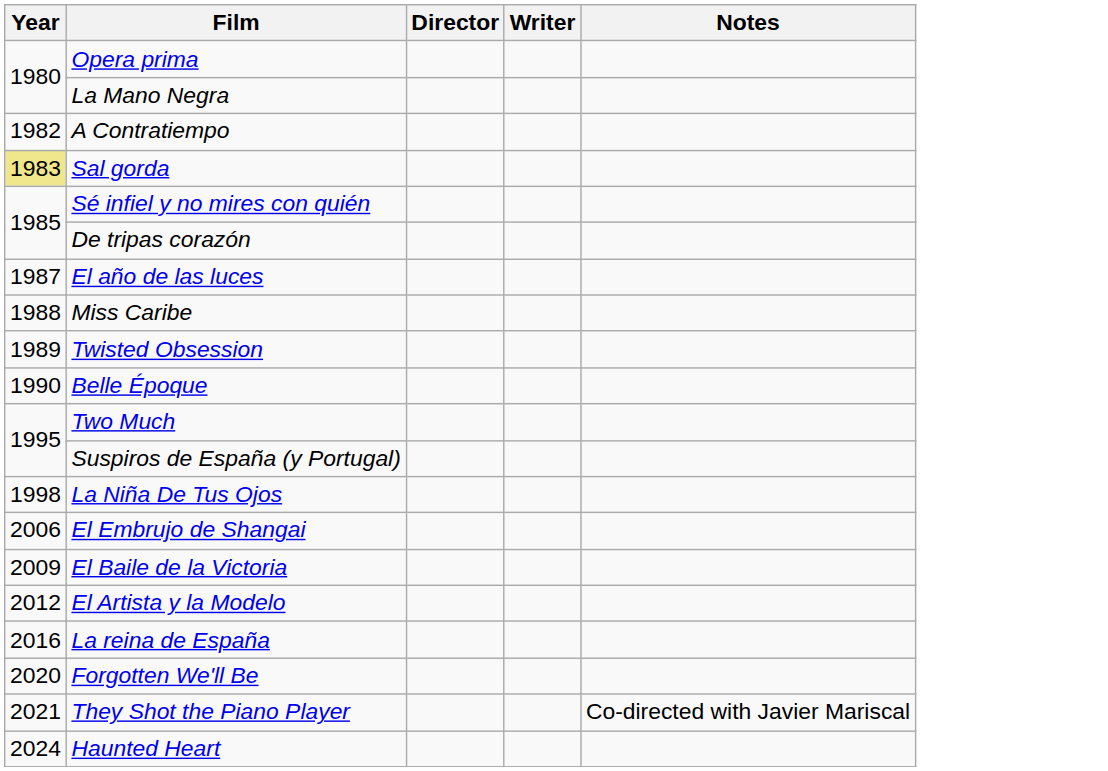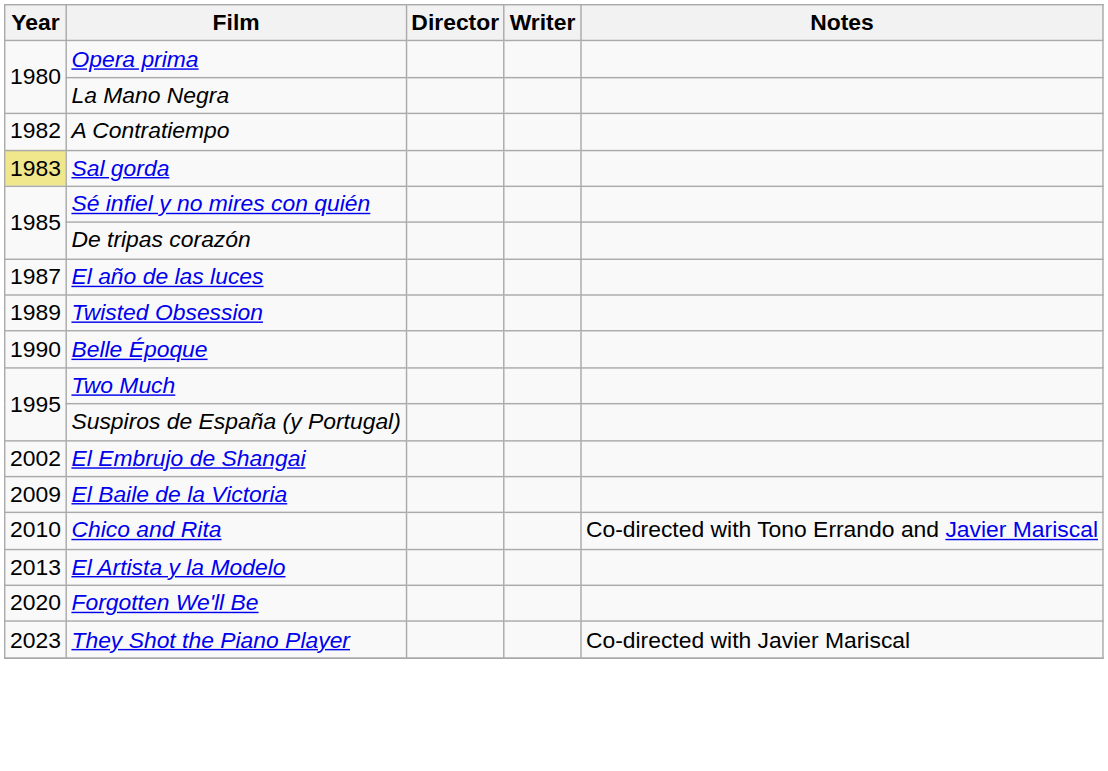 <table class="wikitable sortable">
 <tr>
 <th>Year</th>
 <th>Film</th>
 <th>Director</th>
 <th>Writer</th>
 <th>Notes</th>
 </tr>
 <tr>
 <td rowspan=2>1980</td>
 <td><em><a href='#'>Opera prima</a></em></td>
 <td></td>
 <td></td>
 <td></td>
 </tr>
 <tr>
 <td><em>La Mano Negra</em></td>
 <td></td>
 <td></td>
 <td></td>
 </tr>
 <tr>
 <td>1982</td>
 <td><em>A Contratiempo</em></td>
 <td></td>
 <td></td>
 <td></td>
 </tr>
 <tr>
 <td style="background: khaki;">1983</td>
 <td><em><a href='#'>Sal gorda</a></em></td>
 <td></td>
 <td></td>
 <td></td>
 </tr>
 <tr>
 <td rowspan=2>1985</td>
 <td><em><a href='#'>Sé infiel y no mires con quién</a></em></td>
 <td></td>
 <td></td>
 <td></td>
 </tr>
 <tr>
 <td><em>De tripas corazón</em></td>
 <td></td>
 <td></td>
 <td></td>
 </tr>
 <tr>
 <td>1987</td>
 <td><em><a href='#'>El año de las luces</a></em></td>
 <td></td>
 <td></td>
 <td></td>
 </tr>
 <tr>
-<td>1988</td>
-<td><em>Miss Caribe</em></td>
-<td></td>
-<td></td>
-<td></td>
-</tr>
-<tr>
 <td>1989</td>
 <td><em><a href='#'>Twisted Obsession</a></em></td>
 <td></td>
 <td></td>
 <td></td>
 </tr>
 <tr>
 <td>1990</td>
 <td><em><a href='#'>Belle Époque</a></em></td>
 <td></td>
 <td></td>
 <td></td>
 </tr>
 <tr>
 <td rowspan=2>1995</td>
 <td><em><a href='#'>Two Much</a></em></td>
 <td></td>
 <td></td>
 <td></td>
 </tr>
 <tr>
 <td><em>Suspiros de España (y Portugal)</em></td>
 <td></td>
 <td></td>
 <td></td>
 </tr>
 <tr>
-<td>1998</td>
-<td><em><a href='#'>La Niña De Tus Ojos</a></em></td>
-<td></td>
-<td></td>
-<td></td>
-</tr>
-<tr>
-<td>2006</td>
+<td>2002</td>
 <td><em><a href='#'>El Embrujo de Shangai</a></em></td>
 <td></td>
 <td></td>
 <td></td>
 </tr>
 <tr>
 <td>2009</td>
 <td><em><a href='#'>El Baile de la Victoria</a></em></td>
 <td></td>
 <td></td>
 <td></td>
 </tr>
 <tr>
-<td>2012</td>
-<td><em><a href='#'>El Artista y la Modelo</a></em></td>
+<td>2010</td>
+<td><em><a href='#'>Chico and Rita</a></em></td>
 <td></td>
 <td></td>
-<td></td>
+<td>Co-directed with Tono Errando and <a href='#'>Javier Mariscal</a></td>
 </tr>
 <tr>
-<td>2016</td>
-<td><em><a href='#'>La reina de España</a></em></td>
+<td>2013</td>
+<td><em><a href='#'>El Artista y la Modelo</a></em></td>
 <td></td>
 <td></td>
 <td></td>
 </tr>
 <tr>
 <td>2020</td>
 <td><em><a href='#'>Forgotten We'll Be</a></em></td>
 <td></td>
 <td></td>
 <td></td>
 </tr>
 <tr>
-<td>2021</td>
+<td>2023</td>
 <td><em><a href='#'>They Shot the Piano Player</a></em></td>
 <td></td>
 <td></td>
 <td>Co-directed with Javier Mariscal</td>
 </tr>
 <tr>
-<td>2024</td>
-<td><em><a href='#'>Haunted Heart</a></em></td>
-<td></td>
-<td></td>
-<td></td>
-</tr>
-<tr>
 </tr>
 </table>
